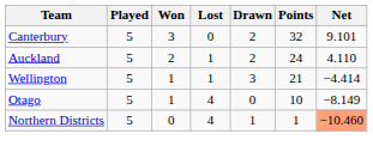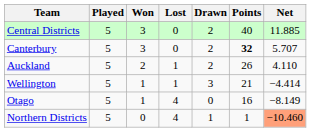 <table class="wikitable" style="text-align:center;">
 <tr>
 <th>Team</th>
 <th style="width:40px;">Played</th>
 <th style="width:40px;">Won</th>
 <th style="width:40px;">Lost</th>
 <th style="width:40px;">Drawn</th>
 <th style="width:40px;">Points</th>
 <th style="width:40px;">Net </th>
 </tr>
+<tr style="background:#cfc">
+<td style="text-align:left;"><a href='#'>Central Districts</a></td>
+<td>5</td>
+<td>3</td>
+<td>0</td>
+<td>2</td>
+<td>40</td>
+<td>11.885</td>
+</tr>
 <tr>
 <td style="text-align:left;"><a href='#'>Canterbury</a></td>
 <td>5</td>
 <td>3</td>
 <td>0</td>
 <td>2</td>
-<td>32</td>
-<td>9.101</td>
+<td><strong>32</strong></td>
+<td>5.707</td>
 </tr>
 <tr>
 <td style="text-align:left;"><a href='#'>Auckland</a></td>
 <td>5</td>
 <td>2</td>
 <td>1</td>
 <td>2</td>
-<td>24</td>
+<td>26</td>
 <td>4.110</td>
 </tr>
 <tr>
 <td style="text-align:left;"><a href='#'>Wellington</a></td>
 <td>5</td>
 <td>1</td>
 <td>1</td>
 <td>3</td>
 <td>21</td>
 <td>−4.414</td>
 </tr>
 <tr>
 <td style="text-align:left;"><a href='#'>Otago</a></td>
 <td>5</td>
 <td>1</td>
 <td>4</td>
 <td>0</td>
-<td>10</td>
+<td>16</td>
 <td>−8.149</td>
 </tr>
 <tr>
 <td style="text-align:left;"><a href='#'>Northern Districts</a></td>
 <td>5</td>
 <td>0</td>
 <td>4</td>
 <td>1</td>
 <td>1</td>
 <td style="background: lightsalmon;">−10.460</td>
 </tr>
 </table>
